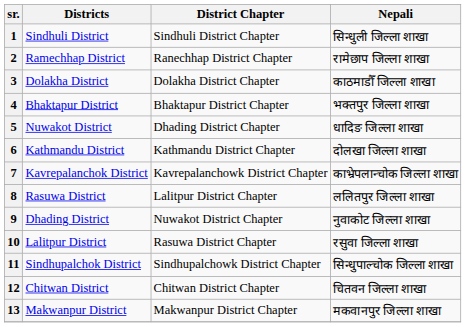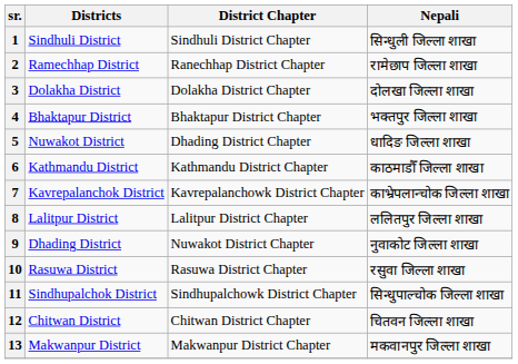 <table class="wikitable sortable">
 <tr style="text-align:center;">
 <th>sr.</th>
 <th>Districts</th>
 <th>District Chapter</th>
 <th>Nepali</th>
 </tr>
 <tr>
 <th>1</th>
 <td><a href='#'>Sindhuli District</a></td>
 <td>Sindhuli District Chapter</td>
 <td>सिन्धुली जिल्ला शाखा</td>
 </tr>
 <tr>
 <th>2</th>
 <td><a href='#'>Ramechhap District</a></td>
 <td>Ranechhap District Chapter</td>
 <td>रामेछाप जिल्ला शाखा</td>
 </tr>
 <tr>
 <th>3</th>
 <td><a href='#'>Dolakha District</a></td>
 <td>Dolakha District Chapter</td>
-<td>काठमाडौँ जिल्ला शाखा</td>
+<td>दोलखा जिल्ला शाखा</td>
 </tr>
 <tr>
 <th>4</th>
 <td><a href='#'>Bhaktapur District</a></td>
 <td>Bhaktapur District Chapter</td>
 <td>भक्तपुर जिल्ला शाखा</td>
 </tr>
 <tr>
 <th>5</th>
 <td><a href='#'>Nuwakot District</a></td>
 <td>Dhading District Chapter</td>
 <td>धादिङ जिल्ला शाखा</td>
 </tr>
 <tr>
 <th>6</th>
 <td><a href='#'>Kathmandu District</a></td>
 <td>Kathmandu District Chapter</td>
-<td>दोलखा जिल्ला शाखा</td>
+<td>काठमाडौँ जिल्ला शाखा</td>
 </tr>
 <tr>
 <th>7</th>
 <td><a href='#'>Kavrepalanchok District</a></td>
 <td>Kavrepalanchowk District Chapter</td>
 <td>काभ्रेपलान्चोक जिल्ला शाखा</td>
 </tr>
 <tr>
 <th>8</th>
-<td><a href='#'>Rasuwa District</a></td>
+<td><a href='#'>Lalitpur District</a></td>
 <td>Lalitpur District Chapter</td>
 <td>ललितपुर जिल्ला शाखा</td>
 </tr>
 <tr>
 <th>9</th>
 <td><a href='#'>Dhading District</a></td>
 <td>Nuwakot District Chapter</td>
 <td>नुवाकोट जिल्ला शाखा</td>
 </tr>
 <tr>
 <th>10</th>
-<td><a href='#'>Lalitpur District</a></td>
+<td><a href='#'>Rasuwa District</a></td>
 <td>Rasuwa District Chapter</td>
 <td>रसुवा जिल्ला शाखा</td>
 </tr>
 <tr>
 <th>11</th>
 <td><a href='#'>Sindhupalchok District</a></td>
 <td>Sindhupalchowk District Chapter</td>
 <td>सिन्धुपाल्चोक जिल्ला शाखा</td>
 </tr>
 <tr>
 <th>12</th>
 <td><a href='#'>Chitwan District</a></td>
 <td>Chitwan District Chapter</td>
 <td>चितवन जिल्ला शाखा</td>
 </tr>
 <tr>
 <th>13</th>
 <td><a href='#'>Makwanpur District</a></td>
 <td>Makwanpur District Chapter</td>
 <td>मकवानपुर जिल्ला शाखा</td>
 </tr>
 <tr>
 </tr>
 </table>
